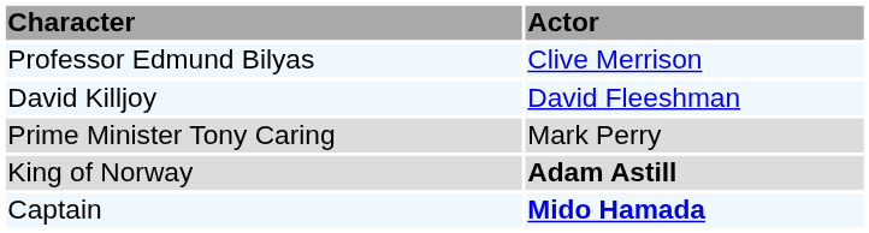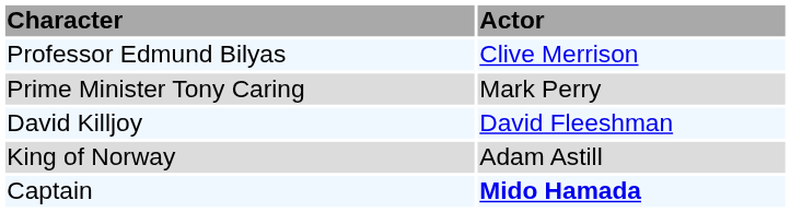 <table style="width:40%; height:100px" border="0">
 <tr>
 <td style="background:darkgray"><strong>Character</strong></td>
 <td style="background:darkgray"><strong>Actor</strong></td>
 </tr>
 <tr>
 <td style="background:aliceblue">Professor Edmund Bilyas</td>
 <td style="background:aliceblue"><a href='#'>Clive Merrison</a></td>
 </tr>
 <tr>
+<td style="background:gainsboro">Prime Minister Tony Caring</td>
+<td style="background:gainsboro">Mark Perry</td>
+</tr>
+<tr>
 <td style="background:aliceblue">David Killjoy</td>
 <td style="background:aliceblue"><a href='#'>David Fleeshman</a></td>
 </tr>
 <tr>
-<td style="background:gainsboro">Prime Minister Tony Caring</td>
-<td style="background:gainsboro">Mark Perry</td>
-</tr>
-<tr>
 <td style="background:gainsboro">King of Norway</td>
-<td style="background:gainsboro"><strong>Adam Astill</strong></td>
+<td style="background:gainsboro">Adam Astill</td>
 </tr>
 <tr>
 <td style="background:aliceblue">Captain</td>
 <td style="background:aliceblue"><strong><a href='#'>Mido Hamada</a></strong></td>
 </tr>
 </table>
